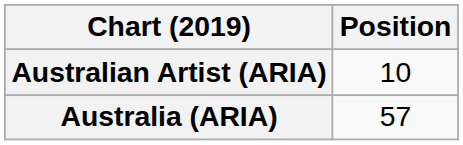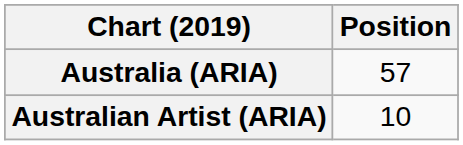 <table class="wikitable plainrowheaders" style="text-align:center">
 <tr>
 <th scope="col">Chart (2019)</th>
 <th scope="col">Position</th>
 </tr>
 <tr>
+<th scope="row">Australia (ARIA)</th>
+<td>57</td>
+</tr>
+<tr>
 <th scope="row">Australian Artist (ARIA)</th>
 <td>10</td>
 </tr>
-<tr>
-<th scope="row">Australia (ARIA)</th>
-<td>57</td>
-</tr>
 </table>
